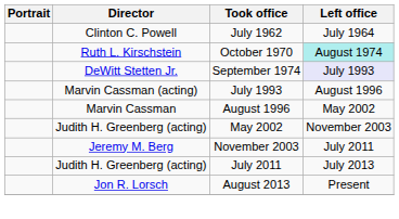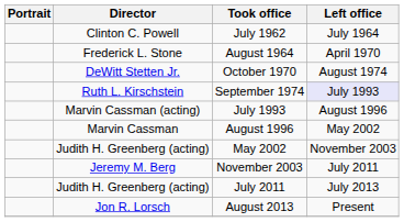 <table class=wikitable style="text-align:center">
 <tr>
 <th>Portrait</th>
 <th>Director</th>
 <th>Took office</th>
 <th>Left office</th>
 </tr>
 <tr>
 <td></td>
 <td>Clinton C. Powell</td>
 <td>July 1962</td>
 <td>July 1964</td>
 </tr>
 <tr>
 <td></td>
-<td><a href='#'>Ruth L. Kirschstein</a></td>
-<td>October 1970</td>
-<td style="background: paleturquoise;">August 1974</td>
+<td>Frederick L. Stone</td>
+<td>August 1964</td>
+<td>April 1970</td>
 </tr>
 <tr>
 <td></td>
 <td><a href='#'>DeWitt Stetten Jr.</a></td>
+<td>October 1970</td>
+<td>August 1974</td>
+</tr>
+<tr>
+<td></td>
+<td><a href='#'>Ruth L. Kirschstein</a></td>
 <td>September 1974</td>
 <td style="background: lavender;">July 1993</td>
 </tr>
 <tr>
 <td></td>
 <td>Marvin Cassman (acting)</td>
 <td>July 1993</td>
 <td>August 1996</td>
 </tr>
 <tr>
 <td></td>
 <td>Marvin Cassman</td>
 <td>August 1996</td>
 <td>May 2002</td>
 </tr>
 <tr>
 <td></td>
 <td>Judith H. Greenberg (acting)</td>
 <td>May 2002</td>
 <td>November 2003</td>
 </tr>
 <tr>
 <td></td>
 <td><a href='#'>Jeremy M. Berg</a></td>
 <td>November 2003</td>
 <td>July 2011</td>
 </tr>
 <tr>
 <td></td>
 <td>Judith H. Greenberg (acting)</td>
 <td>July 2011</td>
 <td>July 2013</td>
 </tr>
 <tr>
 <td></td>
 <td><a href='#'>Jon R. Lorsch</a></td>
 <td>August 2013</td>
 <td>Present</td>
 </tr>
 <tr>
 </tr>
 </table>
